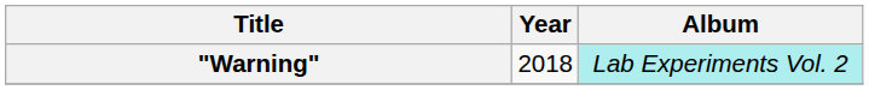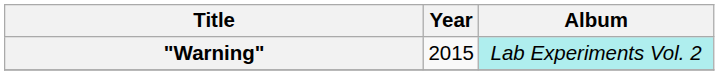 <table class="wikitable plainrowheaders" style="text-align:center;">
 <tr>
 <th scope="col" rowspan="1" style="width:20em;">Title</th>
 <th scope="col" rowspan="1" style="width:1em;">Year</th>
 <th scope="col" rowspan="1" style="width:11em;">Album</th>
 </tr>
 <tr>
 <th scope="row">"Warning" </th>
-<td>2018</td>
+<td>2015</td>
 <td style="background: paleturquoise;"><em>Lab Experiments Vol. 2</em></td>
 </tr>
 <tr>
 </tr>
 </table>
